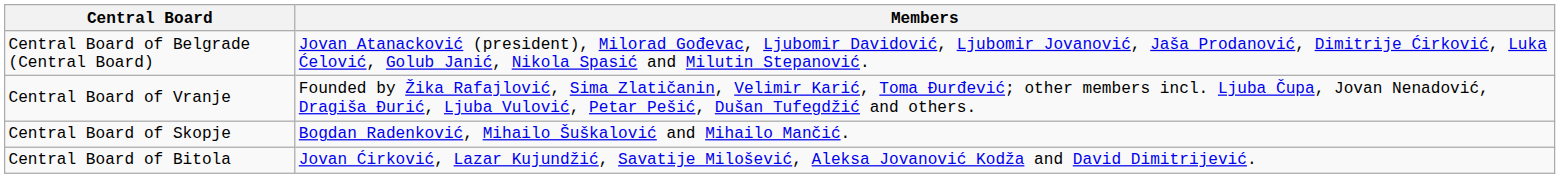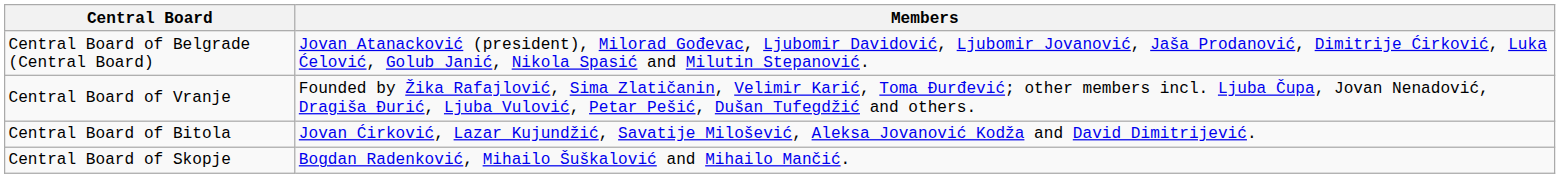 <table class="wikitable">
 <tr>
 <th>Central Board</th>
 <th>Members</th>
 </tr>
 <tr>
 <td>Central Board of Belgrade (Central Board)</td>
 <td><a href='#'>Jovan Atanacković</a> (president), <a href='#'>Milorad Gođevac</a>, <a href='#'>Ljubomir Davidović</a>, <a href='#'>Ljubomir Jovanović</a>, <a href='#'>Jaša Prodanović</a>, <a href='#'>Dimitrije Ćirković</a>, <a href='#'>Luka Ćelović</a>, <a href='#'>Golub Janić</a>, <a href='#'>Nikola Spasić</a> and <a href='#'>Milutin Stepanović</a>.</td>
 </tr>
 <tr>
 <td>Central Board of Vranje</td>
 <td>Founded by <a href='#'>Žika Rafajlović</a>, <a href='#'>Sima Zlatičanin</a>, <a href='#'>Velimir Karić</a>, <a href='#'>Toma Đurđević</a>; other members incl. <a href='#'>Ljuba Čupa</a>, Jovan Nenadović, <a href='#'>Dragiša Đurić</a>, <a href='#'>Ljuba Vulović</a>, <a href='#'>Petar Pešić</a>, <a href='#'>Dušan Tufegdžić</a> and others.</td>
 </tr>
 <tr>
+<td>Central Board of Bitola</td>
+<td><a href='#'>Jovan Ćirković</a>, <a href='#'>Lazar Kujundžić</a>, <a href='#'>Savatije Milošević</a>, <a href='#'>Aleksa Jovanović Kodža</a> and <a href='#'>David Dimitrijević</a>.</td>
+</tr>
+<tr>
 <td>Central Board of Skopje</td>
 <td><a href='#'>Bogdan Radenković</a>, <a href='#'>Mihailo Šuškalović</a> and <a href='#'>Mihailo Mančić</a>.</td>
 </tr>
-<tr>
-<td>Central Board of Bitola</td>
-<td><a href='#'>Jovan Ćirković</a>, <a href='#'>Lazar Kujundžić</a>, <a href='#'>Savatije Milošević</a>, <a href='#'>Aleksa Jovanović Kodža</a> and <a href='#'>David Dimitrijević</a>.</td>
-</tr>
 </table>
